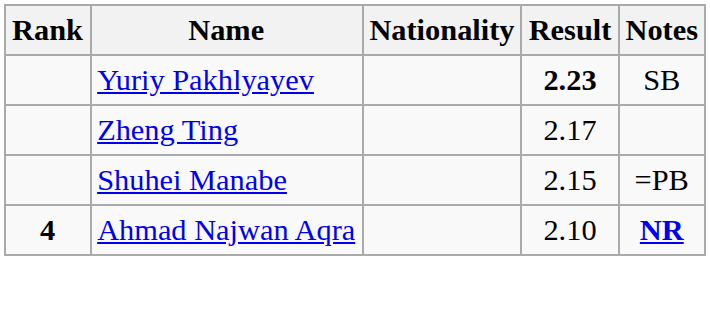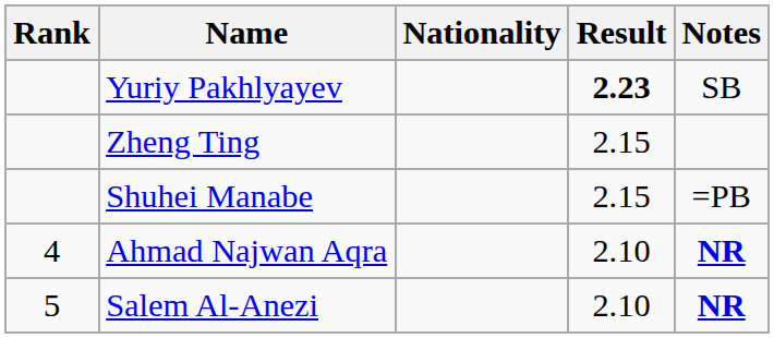 <table class="wikitable sortable" style="text-align:center;font-size:95%">
 <tr>
 <th>Rank</th>
 <th>Name</th>
 <th>Nationality</th>
 <th>Result</th>
 <th>Notes</th>
 </tr>
 <tr>
 <td></td>
 <td style="text-align:left;"><a href='#'>Yuriy Pakhlyayev</a></td>
 <td style="text-align:left;"></td>
 <td><strong>2.23</strong></td>
 <td>SB</td>
 </tr>
 <tr>
 <td></td>
 <td style="text-align:left;"><a href='#'>Zheng Ting</a></td>
 <td style="text-align:left;"></td>
-<td>2.17</td>
+<td>2.15</td>
 <td></td>
 </tr>
 <tr>
 <td></td>
 <td style="text-align:left;"><a href='#'>Shuhei Manabe</a></td>
 <td style="text-align:left;"></td>
 <td>2.15</td>
 <td>=PB</td>
 </tr>
 <tr>
-<td><strong>4</strong></td>
+<td>4</td>
 <td style="text-align:left;"><a href='#'>Ahmad Najwan Aqra</a></td>
 <td style="text-align:left;"></td>
 <td>2.10</td>
 <td><strong><a href='#'>NR</a></strong></td>
 </tr>
+<tr>
+<td>5</td>
+<td style="text-align:left;"><a href='#'>Salem Al-Anezi</a></td>
+<td style="text-align:left;"></td>
+<td>2.10</td>
+<td><strong><a href='#'>NR</a></strong></td>
+</tr>
 </table>
